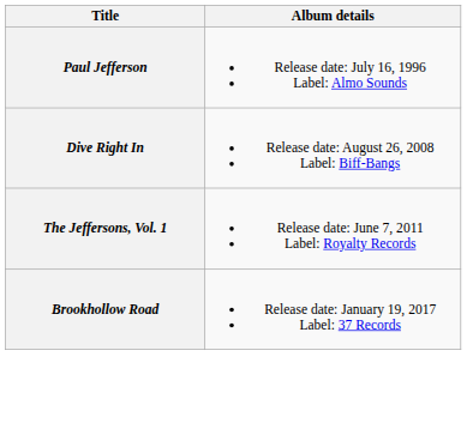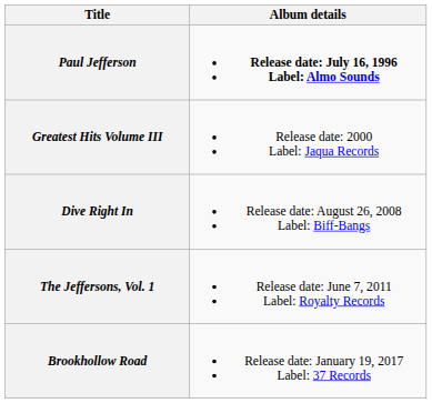 <table class="wikitable plainrowheaders" style="text-align:center;">
 <tr>
 <th style="width:14em;">Title</th>
 <th style="width:18em;">Album details</th>
 </tr>
 <tr>
 <th scope="row"><em>Paul Jefferson</em></th>
-<td><br><ul><li>Release date: July 16, 1996</li><li>Label: <a href='#'>Almo Sounds</a></li></ul></td>
+<td><strong><br><ul><li>Release date: July 16, 1996</li><li>Label: <a href='#'>Almo Sounds</a></li></ul></strong></td>
+</tr>
+<tr>
+<th scope="row"><em>Greatest Hits Volume III</em></th>
+<td><br><ul><li>Release date: 2000</li><li>Label: <a href='#'>Jaqua Records</a></li></ul></td>
 </tr>
 <tr>
 <th scope="row"><em>Dive Right In</em></th>
 <td><br><ul><li>Release date: August 26, 2008</li><li>Label: <a href='#'>Biff-Bangs</a></li></ul></td>
 </tr>
 <tr>
 <th scope="row"><em>The Jeffersons, Vol. 1</em></th>
 <td><br><ul><li>Release date: June 7, 2011</li><li>Label: <a href='#'>Royalty Records</a></li></ul></td>
 </tr>
 <tr>
 <th scope="row"><em>Brookhollow Road</em></th>
 <td><br><ul><li>Release date: January 19, 2017</li><li>Label: <a href='#'>37 Records</a></li></ul></td>
 </tr>
 </table>
